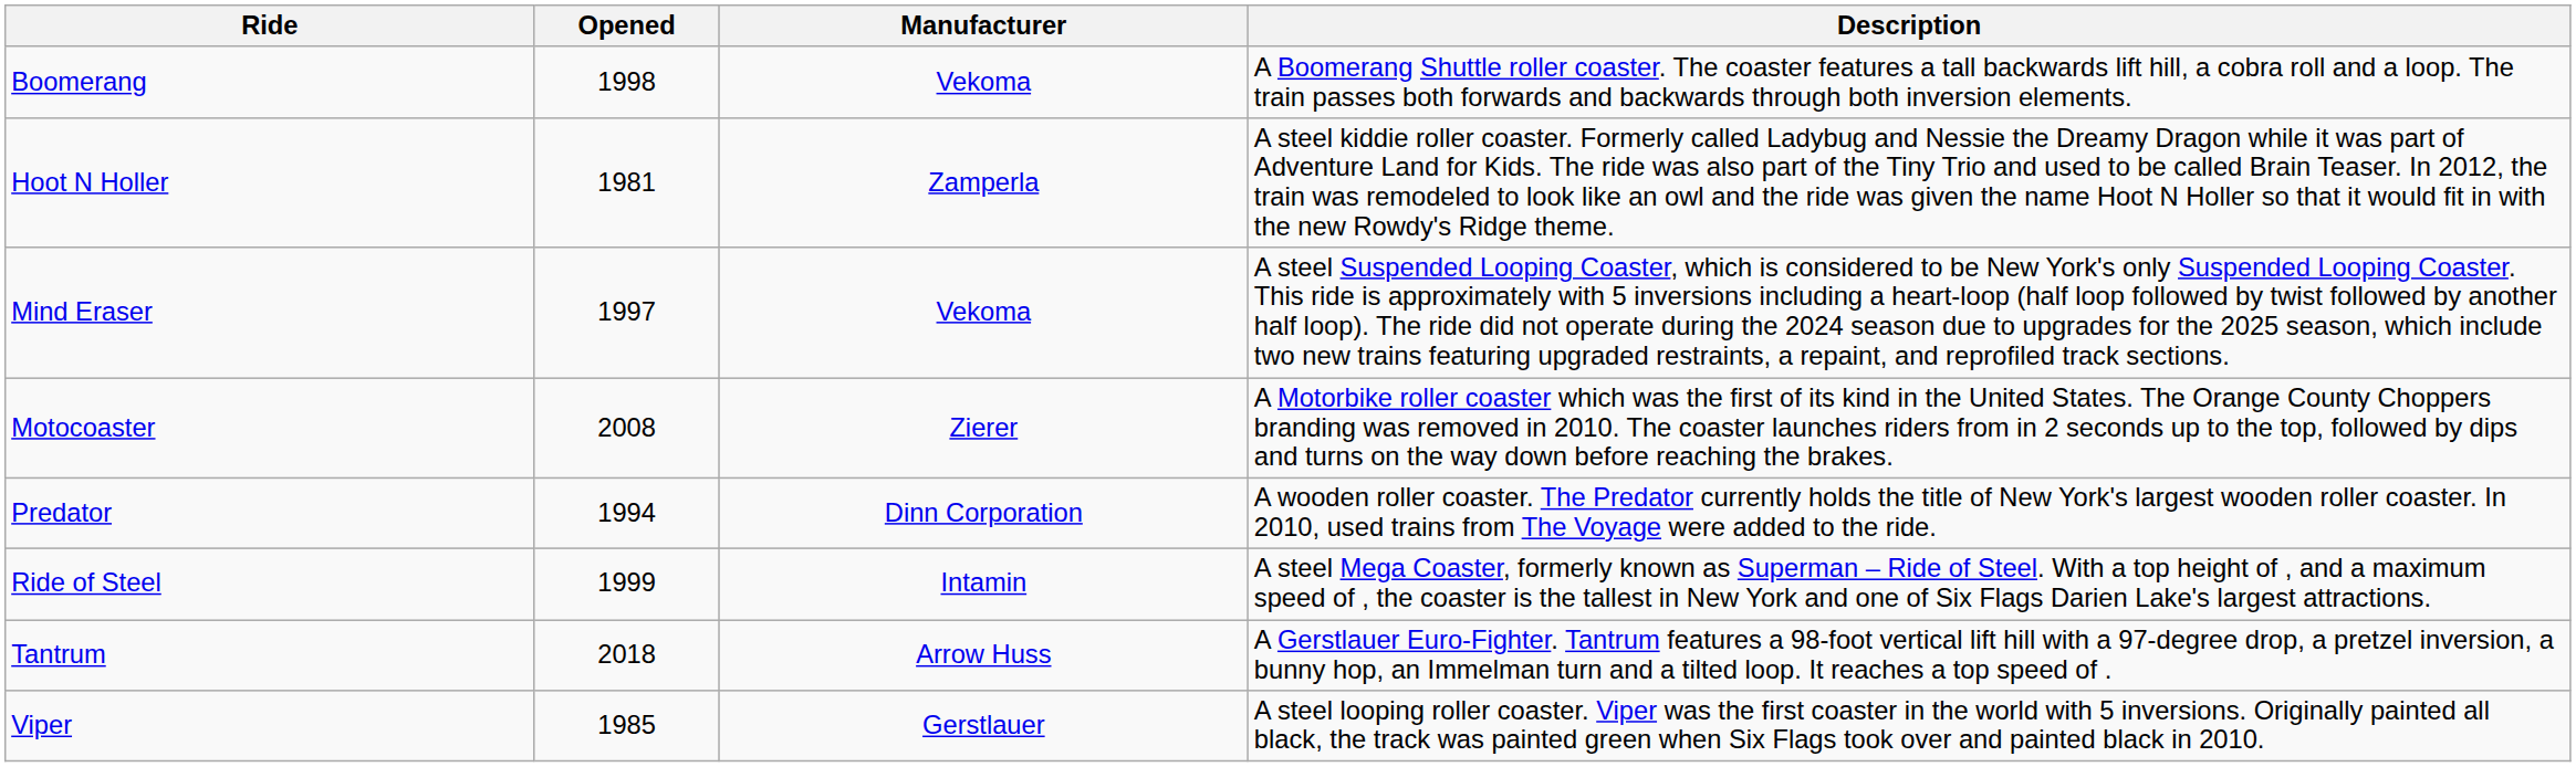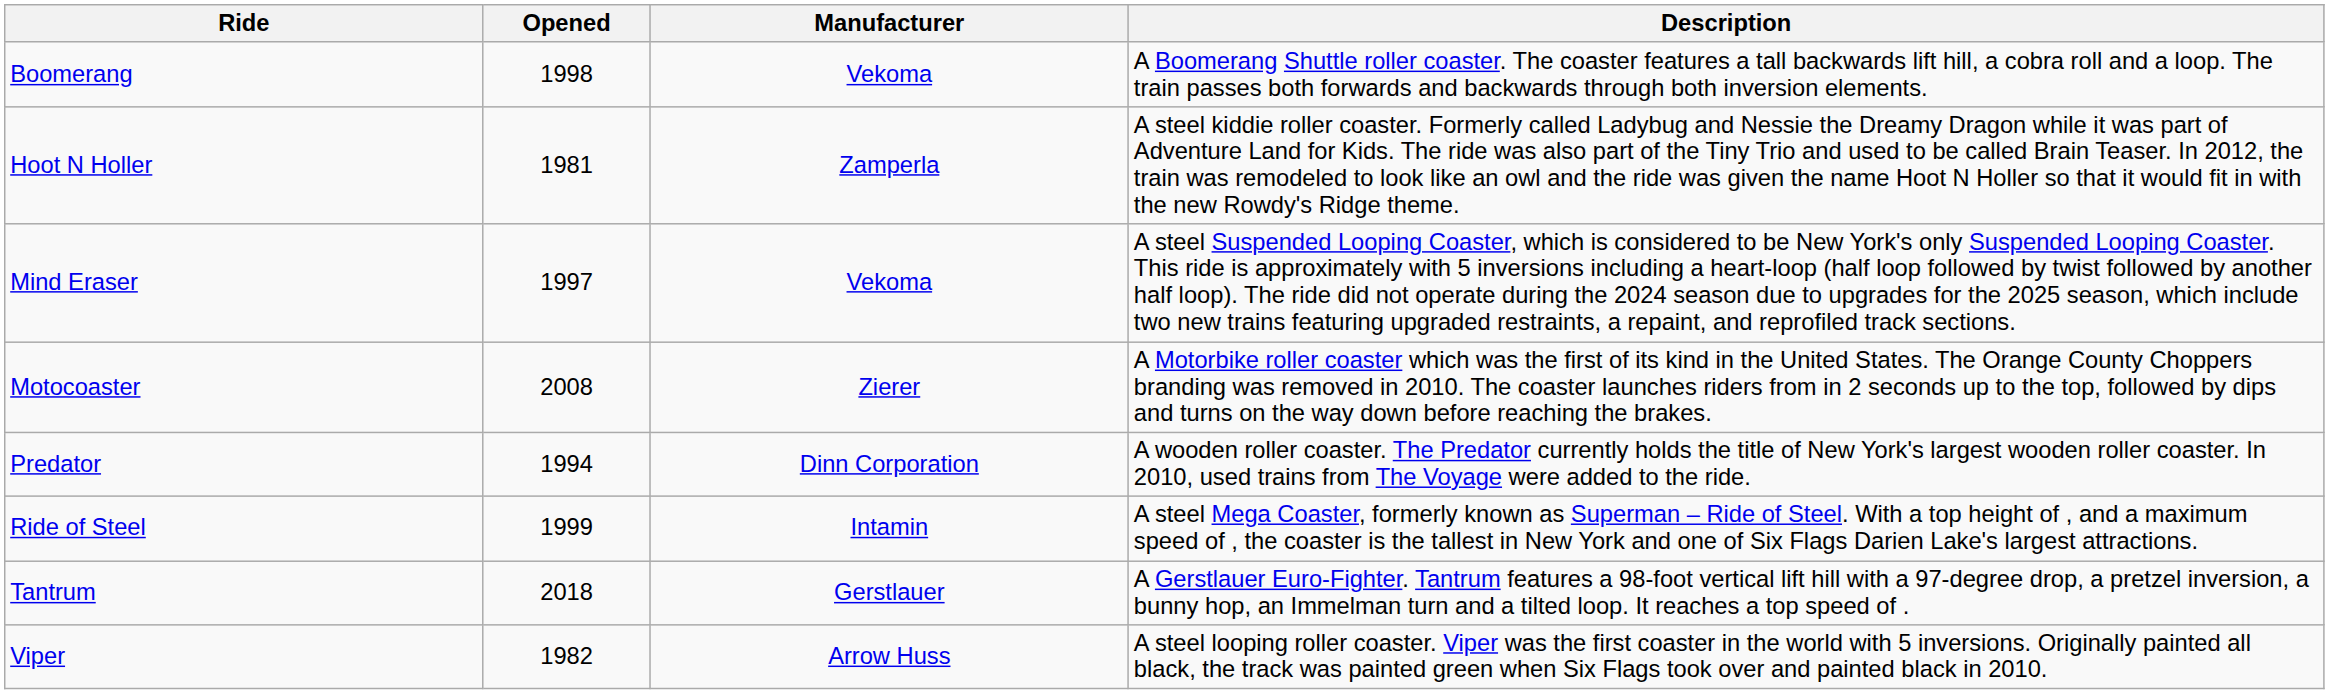 <table class="wikitable sortable">
 <tr>
 <th ! style="width:20%;">Ride</th>
 <th style="width:7%;">Opened</th>
 <th style="width:20%;">Manufacturer</th>
 <th style="width:50%;">Description</th>
 </tr>
 <tr>
 <td><a href='#'>Boomerang</a> </td>
 <td style="text-align:center">1998</td>
 <td style="text-align:center"><a href='#'>Vekoma</a></td>
 <td>A <a href='#'>Boomerang</a> <a href='#'>Shuttle roller coaster</a>. The coaster features a  tall backwards lift hill, a cobra roll and a loop. The train passes both forwards and backwards through both inversion elements.</td>
 </tr>
 <tr>
 <td><a href='#'>Hoot N Holler</a> </td>
 <td style="text-align:center">1981</td>
 <td style="text-align:center"><a href='#'>Zamperla</a></td>
 <td>A steel kiddie roller coaster. Formerly called Ladybug and Nessie the Dreamy Dragon while it was part of Adventure Land for Kids. The ride was also part of the Tiny Trio and used to be called Brain Teaser. In 2012, the train was remodeled to look like an owl and the ride was given the name Hoot N Holler so that it would fit in with the new Rowdy's Ridge theme.</td>
 </tr>
 <tr>
 <td><a href='#'>Mind Eraser</a> </td>
 <td style="text-align:center">1997</td>
 <td style="text-align:center"><a href='#'>Vekoma</a></td>
 <td>A steel <a href='#'>Suspended Looping Coaster</a>, which is considered to be New York's only <a href='#'>Suspended Looping Coaster</a>. This ride is approximately  with 5 inversions including a heart-loop (half loop followed by twist followed by another half loop). The ride did not operate during the 2024 season due to upgrades for the 2025 season, which include two new trains featuring upgraded restraints, a repaint, and reprofiled track sections.</td>
 </tr>
 <tr>
 <td><a href='#'>Motocoaster</a> </td>
 <td style="text-align:center">2008</td>
 <td style="text-align:center"><a href='#'>Zierer</a></td>
 <td>A <a href='#'>Motorbike roller coaster</a> which was the first of its kind in the United States. The Orange County Choppers branding was removed in 2010. The coaster launches riders from  in 2 seconds up to the top, followed by dips and turns on the way down before reaching the brakes.</td>
 </tr>
 <tr>
 <td><a href='#'>Predator</a> </td>
 <td style="text-align:center">1994</td>
 <td style="text-align:center"><a href='#'>Dinn Corporation</a></td>
 <td>A wooden roller coaster. <a href='#'>The Predator</a> currently holds the title of New York's largest wooden roller coaster. In 2010, used trains from <a href='#'>The Voyage</a> were added to the ride.</td>
 </tr>
 <tr>
 <td><a href='#'>Ride of Steel</a> </td>
 <td style="text-align:center">1999</td>
 <td style="text-align:center"><a href='#'>Intamin</a></td>
 <td>A steel <a href='#'>Mega Coaster</a>, formerly known as <a href='#'>Superman – Ride of Steel</a>. With a top height of , and a maximum speed of , the coaster is the tallest in New York and one of Six Flags Darien Lake's largest attractions.</td>
 </tr>
 <tr>
 <td><a href='#'>Tantrum</a> </td>
 <td style="text-align:center">2018</td>
-<td style="text-align:center"><a href='#'>Arrow Huss</a></td>
+<td style="text-align:center"><a href='#'>Gerstlauer</a></td>
 <td>A <a href='#'>Gerstlauer Euro-Fighter</a>. <a href='#'>Tantrum</a> features a 98-foot vertical lift hill with a 97-degree drop, a pretzel inversion, a bunny hop, an Immelman turn and a tilted loop. It reaches a top speed of .</td>
 </tr>
 <tr>
 <td><a href='#'>Viper</a> </td>
-<td style="text-align:center">1985</td>
-<td style="text-align:center"><a href='#'>Gerstlauer</a></td>
+<td style="text-align:center">1982</td>
+<td style="text-align:center"><a href='#'>Arrow Huss</a></td>
 <td>A steel looping roller coaster. <a href='#'>Viper</a> was the first coaster in the world with 5 inversions. Originally painted all black, the track was painted green when Six Flags took over and painted black in 2010.</td>
 </tr>
 </table>
